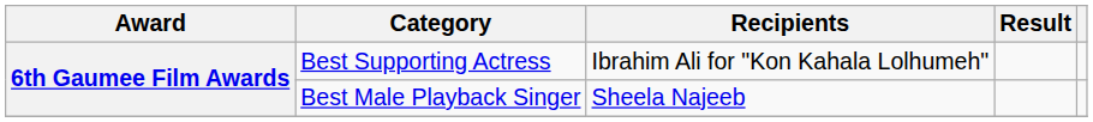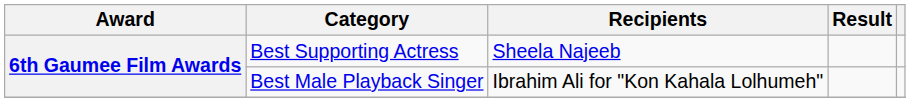 <table class="wikitable plainrowheaders sortable">
 <tr>
 <th scope="col">Award</th>
 <th scope="col">Category</th>
 <th scope="col">Recipients</th>
 <th scope="col">Result</th>
 <th scope="col" class="unsortable"></th>
 </tr>
 <tr>
 <th scope="row" rowspan="2"><a href='#'>6th Gaumee Film Awards</a></th>
 <td><a href='#'>Best Supporting Actress</a></td>
-<td>Ibrahim Ali for "Kon Kahala Lolhumeh"</td>
+<td><a href='#'>Sheela Najeeb</a></td>
 <td></td>
 <td style="text-align:center;"></td>
 </tr>
 <tr>
 <td><a href='#'>Best Male Playback Singer</a></td>
-<td><a href='#'>Sheela Najeeb</a></td>
+<td>Ibrahim Ali for "Kon Kahala Lolhumeh"</td>
 <td></td>
 <td style="text-align:center;"></td>
 </tr>
 <tr>
 </tr>
 </table>
